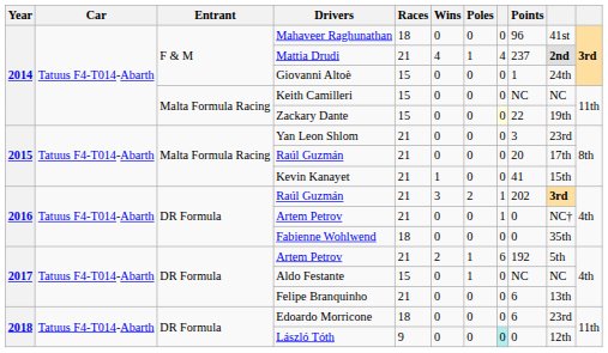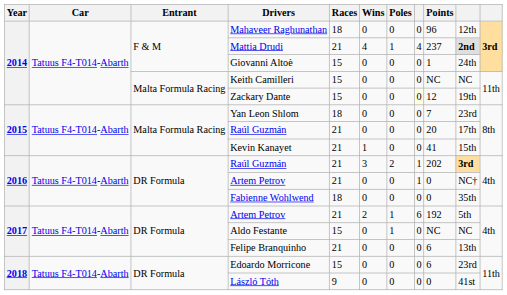 <table class="wikitable" style="font-size:95%">
 <tr>
 <th>Year</th>
 <th>Car</th>
 <th>Entrant</th>
 <th>Drivers</th>
 <th>Races</th>
 <th>Wins</th>
 <th>Poles</th>
 <th></th>
 <th>Points</th>
 <th></th>
 <th></th>
 </tr>
 <tr>
 <th rowspan=5><a href='#'>2014</a></th>
 <td rowspan=5><a href='#'>Tatuus F4-T014</a>-<a href='#'>Abarth</a></td>
 <td rowspan=3>F & M</td>
 <td> <a href='#'>Mahaveer Raghunathan</a></td>
 <td>18</td>
 <td>0</td>
 <td>0</td>
 <td>0</td>
 <td>96</td>
-<td>41st</td>
+<td>12th</td>
 <td rowspan=3 style="background:#ffdf9f;"><strong>3rd</strong></td>
 </tr>
 <tr>
 <td> <a href='#'>Mattia Drudi</a></td>
 <td>21</td>
 <td>4</td>
 <td>1</td>
 <td>4</td>
 <td>237</td>
 <td style="background:#dfdfdf;"><strong>2nd</strong></td>
 </tr>
 <tr>
 <td> Giovanni Altoè</td>
 <td>15</td>
 <td>0</td>
 <td>0</td>
 <td>0</td>
 <td>1</td>
 <td>24th</td>
 </tr>
 <tr>
 <td rowspan=2>Malta Formula Racing</td>
 <td> Keith Camilleri</td>
 <td>15</td>
 <td>0</td>
 <td>0</td>
 <td>0</td>
 <td>NC</td>
 <td>NC</td>
 <td rowspan=2>11th</td>
 </tr>
 <tr>
 <td> Zackary Dante</td>
 <td>15</td>
 <td>0</td>
 <td>0</td>
 <td style="background: lightyellow;">0</td>
-<td>22</td>
+<td>12</td>
 <td>19th</td>
 </tr>
 <tr>
 <th rowspan=3><a href='#'>2015</a></th>
 <td rowspan=3><a href='#'>Tatuus F4-T014</a>-<a href='#'>Abarth</a></td>
 <td rowspan=3>Malta Formula Racing</td>
 <td> Yan Leon Shlom</td>
-<td>21</td>
+<td>18</td>
 <td>0</td>
 <td>0</td>
 <td>0</td>
-<td>3</td>
+<td>7</td>
 <td>23rd</td>
 <td rowspan=3>8th</td>
 </tr>
 <tr>
 <td> <a href='#'>Raúl Guzmán</a></td>
 <td>21</td>
 <td>0</td>
 <td>0</td>
 <td>0</td>
 <td>20</td>
 <td>17th</td>
 </tr>
 <tr>
 <td> Kevin Kanayet</td>
 <td>21</td>
 <td>1</td>
 <td>0</td>
 <td>0</td>
 <td>41</td>
 <td>15th</td>
 </tr>
 <tr>
 <th rowspan=3><a href='#'>2016</a></th>
 <td rowspan=3><a href='#'>Tatuus F4-T014</a>-<a href='#'>Abarth</a></td>
 <td rowspan=3>DR Formula</td>
 <td> <a href='#'>Raúl Guzmán</a></td>
 <td>21</td>
 <td>3</td>
 <td>2</td>
 <td>1</td>
 <td>202</td>
 <td style="background:#ffdf9f;"><strong>3rd</strong></td>
 <td rowspan=3>4th</td>
 </tr>
 <tr>
 <td> <a href='#'>Artem Petrov</a></td>
 <td>21</td>
 <td>0</td>
 <td>0</td>
 <td>1</td>
 <td>0</td>
 <td>NC†</td>
 </tr>
 <tr>
 <td> <a href='#'>Fabienne Wohlwend</a></td>
 <td>18</td>
 <td>0</td>
 <td>0</td>
 <td>0</td>
 <td>0</td>
 <td>35th</td>
 </tr>
 <tr>
 <th rowspan=3><a href='#'>2017</a></th>
 <td rowspan=3><a href='#'>Tatuus F4-T014</a>-<a href='#'>Abarth</a></td>
 <td rowspan=3>DR Formula</td>
 <td> <a href='#'>Artem Petrov</a></td>
 <td>21</td>
 <td>2</td>
 <td>1</td>
 <td>6</td>
 <td>192</td>
 <td>5th</td>
 <td rowspan=3>4th</td>
 </tr>
 <tr>
 <td> Aldo Festante</td>
 <td>15</td>
 <td>0</td>
 <td>1</td>
 <td>0</td>
 <td>NC</td>
 <td>NC</td>
 </tr>
 <tr>
 <td> Felipe Branquinho</td>
 <td>21</td>
 <td>0</td>
 <td>0</td>
 <td>0</td>
 <td>6</td>
 <td>13th</td>
 </tr>
 <tr>
 <th rowspan="2"><a href='#'>2018</a></th>
 <td rowspan="2"><a href='#'>Tatuus F4-T014</a>-<a href='#'>Abarth</a></td>
 <td rowspan="2">DR Formula</td>
 <td> Edoardo Morricone</td>
-<td>18</td>
+<td>15</td>
 <td>0</td>
 <td>0</td>
 <td>0</td>
 <td>6</td>
 <td>23rd</td>
 <td rowspan="2">11th</td>
 </tr>
 <tr>
 <td> <a href='#'>László Tóth</a></td>
 <td>9</td>
 <td>0</td>
 <td>0</td>
-<td style="background: paleturquoise;">0</td>
 <td>0</td>
-<td>12th</td>
+<td>0</td>
+<td>41st</td>
 </tr>
 </table>
